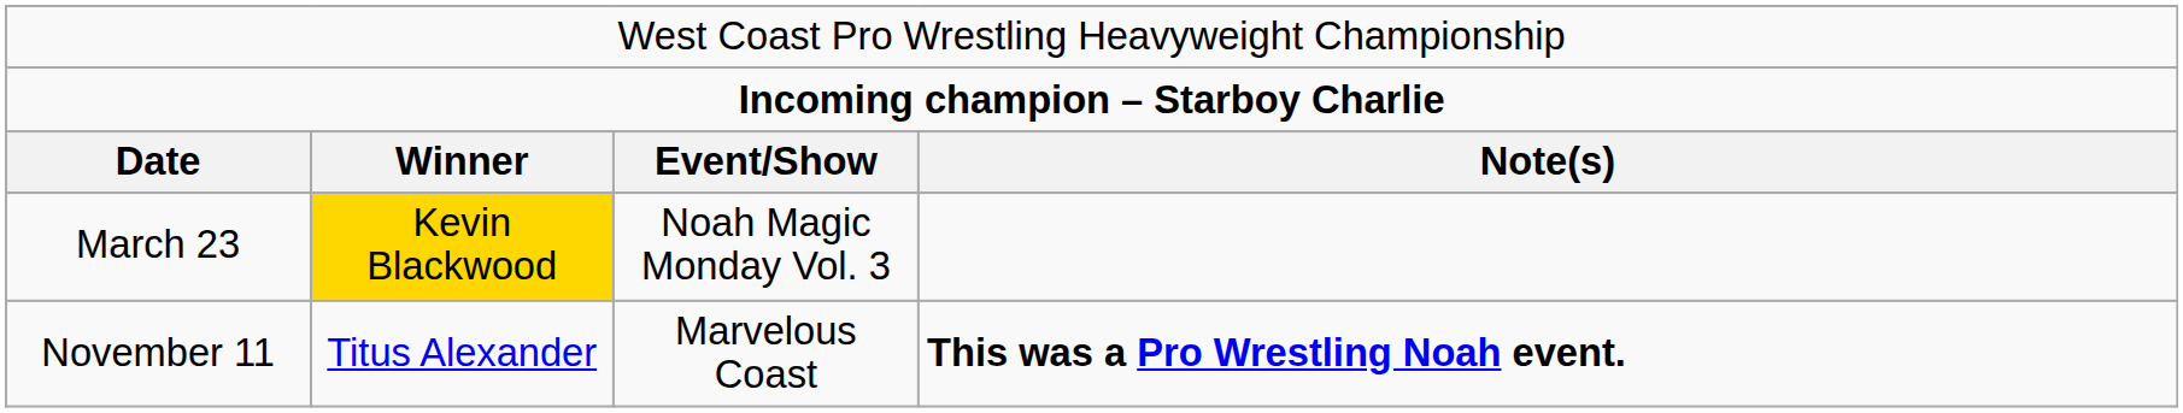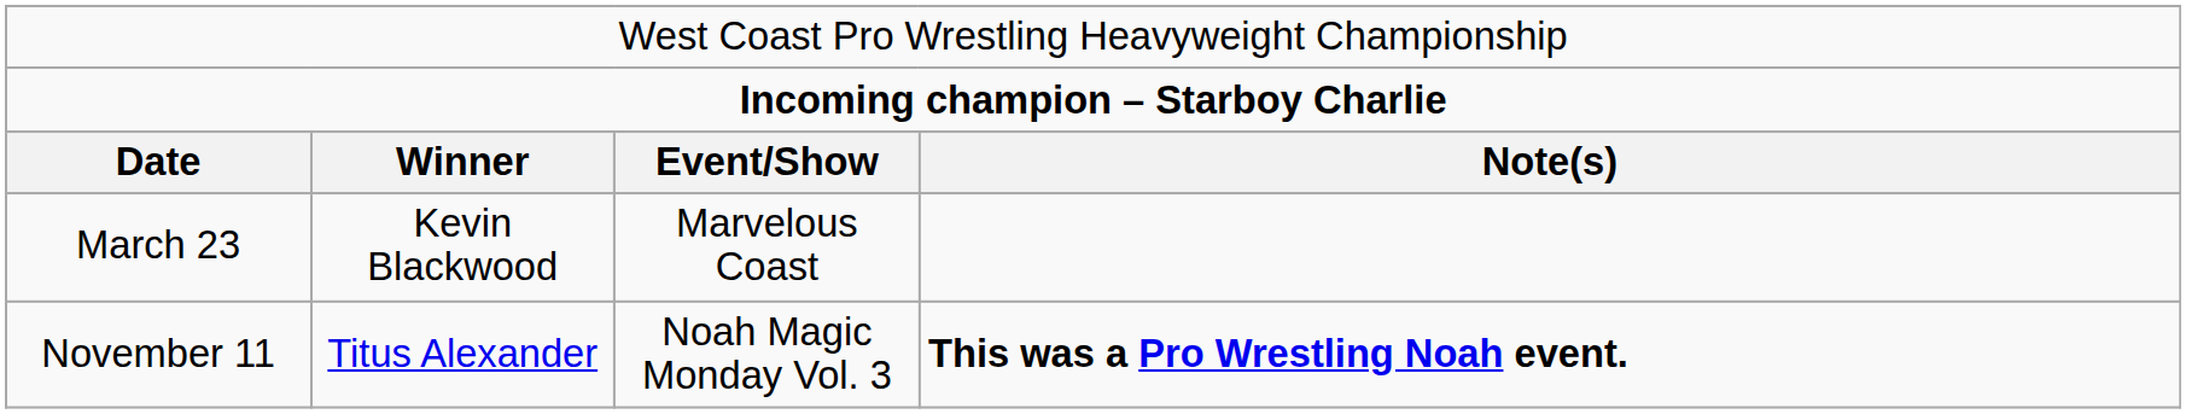 <table class="wikitable" style="text-align:center; width:100%;">
 <tr>
 <td colspan="4" style="text-align: center;">West Coast Pro Wrestling Heavyweight Championship</td>
 </tr>
 <tr>
 <td colspan="4" style="text-align: center;"><strong>Incoming champion – Starboy Charlie</strong></td>
 </tr>
 <tr>
 <th width=14%>Date</th>
 <th width=14%>Winner</th>
 <th width=14%>Event/Show</th>
 <th width=58%>Note(s)</th>
 </tr>
 <tr>
 <td>March 23</td>
-<td style="background: gold;">Kevin Blackwood</td>
-<td>Noah Magic Monday Vol. 3</td>
+<td>Kevin Blackwood</td>
+<td>Marvelous Coast</td>
 <td></td>
 </tr>
 <tr>
 <td>November 11</td>
 <td><a href='#'>Titus Alexander</a></td>
-<td>Marvelous Coast</td>
+<td>Noah Magic Monday Vol. 3</td>
 <td align=left><strong>This was a <a href='#'>Pro Wrestling Noah</a> event.</strong></td>
 </tr>
 </table>
